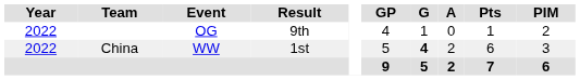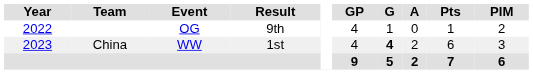 <table border="0" cellpadding="1" cellspacing="0" style="text-align:center; width:40em">
 <tr ALIGN="centre" bgcolor="#e0e0e0">
 <th>Year</th>
 <th>Team</th>
 <th>Event</th>
 <th>Result</th>
 <th rowspan="99" bgcolor="#ffffff"> </th>
 <th>GP</th>
 <th>G</th>
 <th>A</th>
 <th>Pts</th>
 <th>PIM</th>
 </tr>
 <tr>
 <td><a href='#'>2022</a></td>
 <td></td>
 <td><a href='#'>OG</a></td>
 <td>9th</td>
 <td>4</td>
 <td>1</td>
 <td>0</td>
 <td>1</td>
 <td>2</td>
 </tr>
 <tr bgcolor="#f0f0f0">
-<td><a href='#'>2022</a></td>
+<td><a href='#'>2023</a></td>
 <td>China</td>
 <td><a href='#'>WW</a> </td>
 <td>1st</td>
-<td>5</td>
+<td>4</td>
 <td><strong>4</strong></td>
 <td>2</td>
 <td>6</td>
 <td>3</td>
 </tr>
 <tr ALIGN="centre" bgcolor="#e0e0e0">
 <th colspan=4></th>
 <th>9</th>
 <th>5</th>
 <th>2</th>
 <th>7</th>
 <th>6</th>
 </tr>
 </table>
